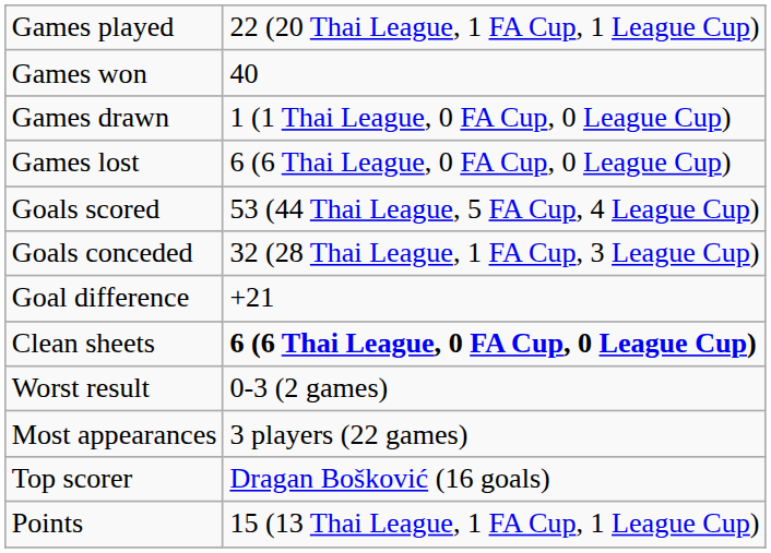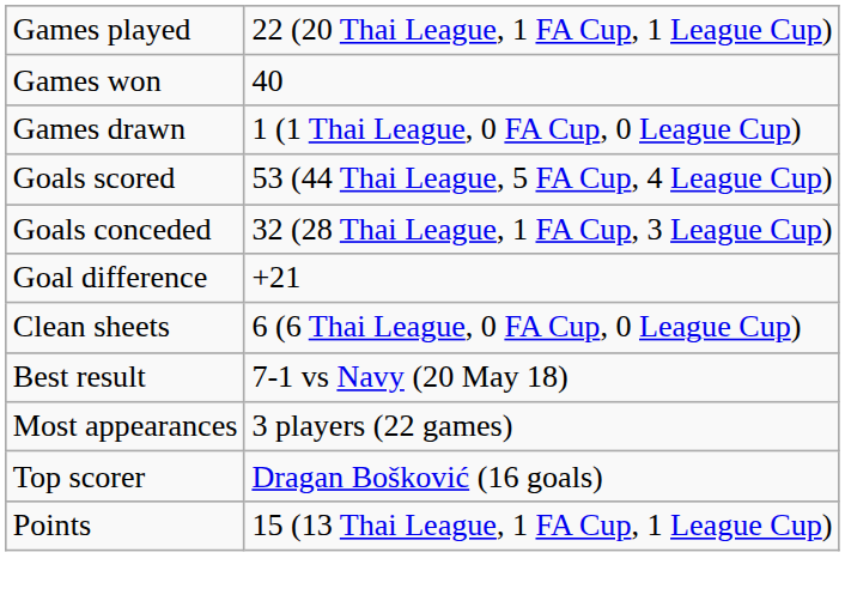 <table class="wikitable">
 <tr>
 <td>Games played</td>
 <td>22 (20 <a href='#'>Thai League</a>, 1 <a href='#'>FA Cup</a>, 1 <a href='#'>League Cup</a>)</td>
 </tr>
 <tr>
 <td>Games won</td>
 <td>40</td>
 </tr>
 <tr>
 <td>Games drawn</td>
 <td>1 (1 <a href='#'>Thai League</a>, 0 <a href='#'>FA Cup</a>, 0 <a href='#'>League Cup</a>)</td>
-</tr>
-<tr>
-<td>Games lost</td>
-<td>6 (6 <a href='#'>Thai League</a>, 0 <a href='#'>FA Cup</a>, 0 <a href='#'>League Cup</a>)</td>
 </tr>
 <tr>
 <td>Goals scored</td>
 <td>53 (44 <a href='#'>Thai League</a>, 5 <a href='#'>FA Cup</a>, 4 <a href='#'>League Cup</a>)</td>
 </tr>
 <tr>
 <td>Goals conceded</td>
 <td>32 (28 <a href='#'>Thai League</a>, 1 <a href='#'>FA Cup</a>, 3 <a href='#'>League Cup</a>)</td>
 </tr>
 <tr>
 <td>Goal difference</td>
 <td>+21</td>
 </tr>
 <tr>
 <td>Clean sheets</td>
-<td><strong>6 (6 <a href='#'>Thai League</a>, 0 <a href='#'>FA Cup</a>, 0 <a href='#'>League Cup</a>)</strong></td>
+<td>6 (6 <a href='#'>Thai League</a>, 0 <a href='#'>FA Cup</a>, 0 <a href='#'>League Cup</a>)</td>
 </tr>
 <tr>
-<td>Worst result</td>
-<td>0-3 (2 games)</td>
+<td>Best result</td>
+<td>7-1 vs <a href='#'>Navy</a> (20 May 18)</td>
 </tr>
 <tr>
 <td>Most appearances</td>
 <td>3 players (22 games)</td>
 </tr>
 <tr>
 <td>Top scorer</td>
 <td> <a href='#'>Dragan Bošković</a> (16 goals)</td>
 </tr>
 <tr>
 <td>Points</td>
 <td>15 (13 <a href='#'>Thai League</a>, 1 <a href='#'>FA Cup</a>, 1 <a href='#'>League Cup</a>)</td>
 </tr>
 </table>
